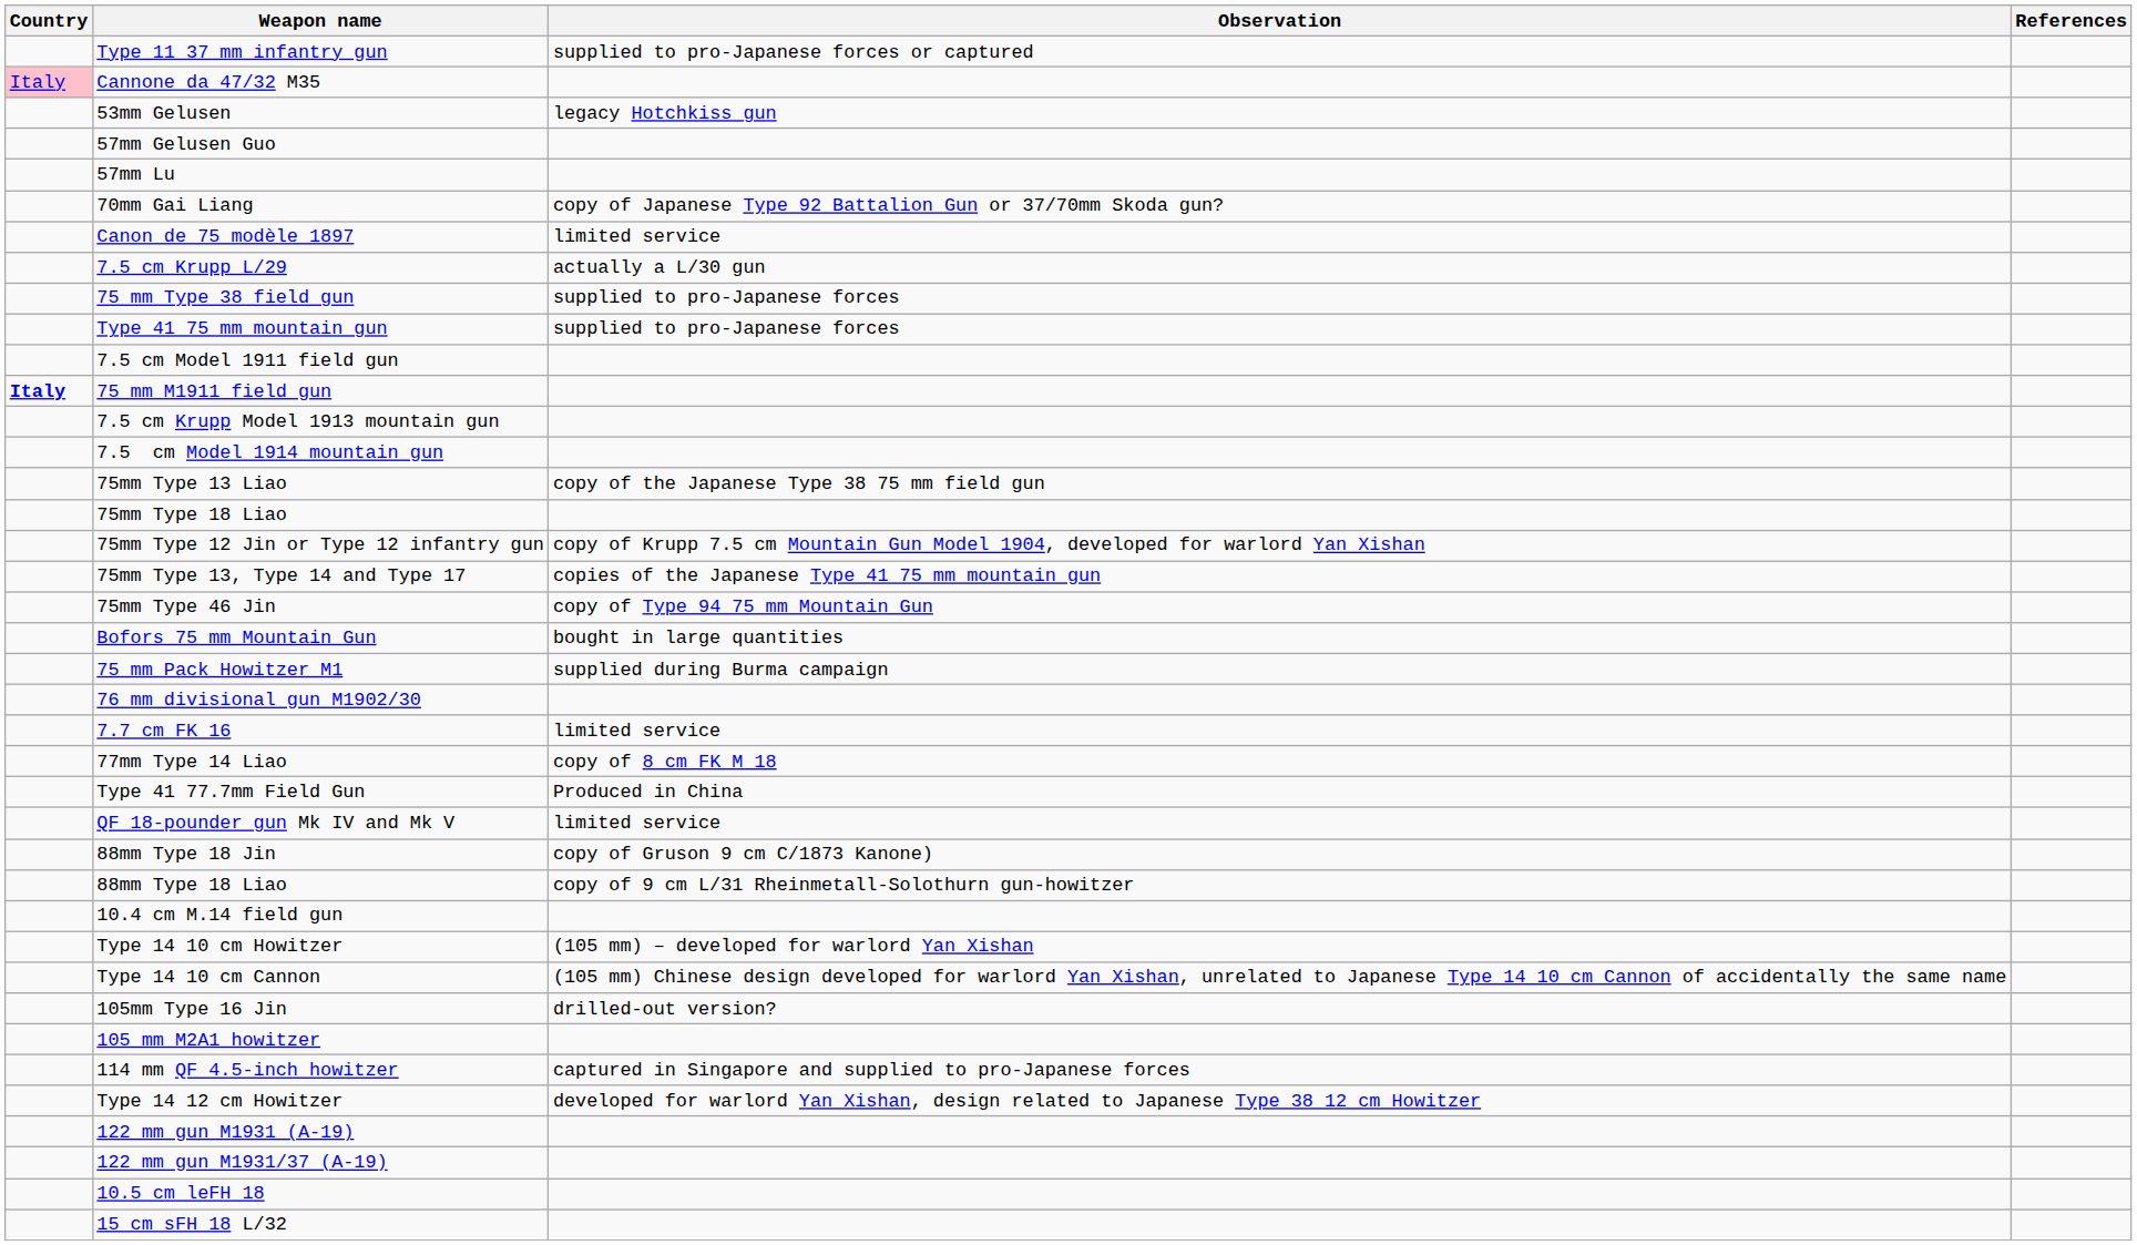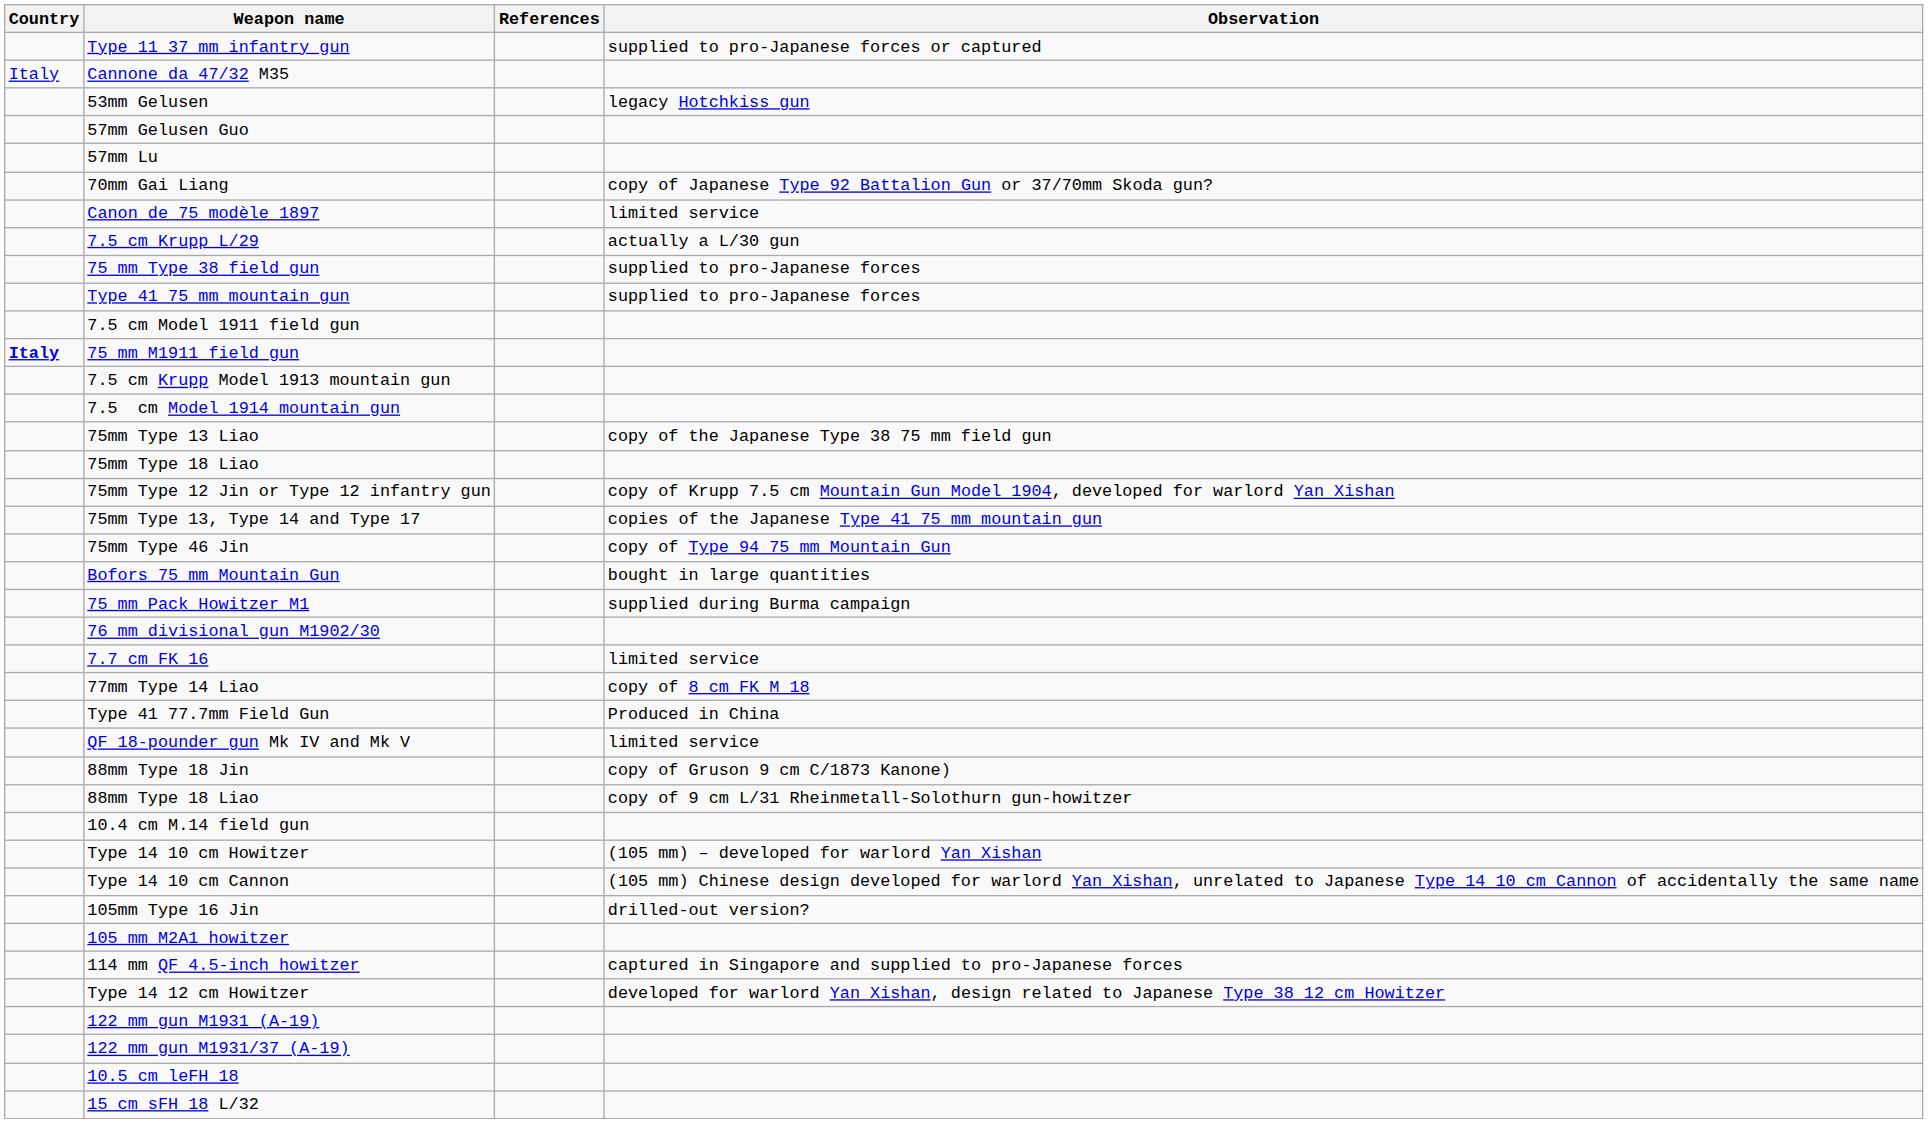 <table class="wikitable sortable" style="font-size:98%;">
 <tr>
 <th>Country</th>
 <th>Weapon name</th>
+<th>References</th>
 <th>Observation</th>
-<th>References</th>
 </tr>
 <tr>
 <td></td>
 <td><a href='#'>Type 11 37&nbsp;mm infantry gun</a></td>
+<td></td>
 <td>supplied to pro-Japanese forces or captured</td>
-<td></td>
 </tr>
 <tr>
-<td style="background: pink;"> <a href='#'>Italy</a></td>
+<td> <a href='#'>Italy</a></td>
 <td><a href='#'>Cannone da 47/32</a> M35</td>
 <td></td>
 <td></td>
 </tr>
 <tr>
 <td></td>
 <td>53mm Gelusen</td>
+<td></td>
 <td>legacy <a href='#'>Hotchkiss gun</a></td>
-<td></td>
 </tr>
 <tr>
 <td></td>
 <td>57mm Gelusen Guo</td>
 <td></td>
 <td></td>
 </tr>
 <tr>
 <td></td>
 <td>57mm Lu</td>
 <td></td>
 <td></td>
 </tr>
 <tr>
 <td></td>
 <td>70mm Gai Liang</td>
+<td></td>
 <td>copy of Japanese <a href='#'>Type 92 Battalion Gun</a> or 37/70mm Skoda gun?</td>
-<td></td>
 </tr>
 <tr>
 <td></td>
 <td><a href='#'>Canon de 75 modèle 1897</a></td>
+<td></td>
 <td>limited service</td>
-<td></td>
 </tr>
 <tr>
 <td></td>
 <td><a href='#'>7.5 cm Krupp L/29</a></td>
+<td></td>
 <td>actually a L/30 gun</td>
-<td></td>
 </tr>
 <tr>
 <td></td>
 <td><a href='#'>75 mm Type 38 field gun</a></td>
+<td></td>
 <td>supplied to pro-Japanese forces</td>
-<td></td>
 </tr>
 <tr>
 <td></td>
 <td><a href='#'>Type 41 75&nbsp;mm mountain gun</a></td>
+<td></td>
 <td>supplied to pro-Japanese forces</td>
-<td></td>
 </tr>
 <tr>
 <td></td>
 <td>7.5 cm Model 1911 field gun</td>
 <td></td>
 <td></td>
 </tr>
 <tr>
 <td><strong> <a href='#'>Italy</a></strong></td>
 <td><a href='#'>75 mm M1911 field gun</a></td>
 <td></td>
 <td></td>
 </tr>
 <tr>
 <td></td>
 <td>7.5 cm <a href='#'>Krupp</a> Model 1913 mountain gun</td>
 <td></td>
 <td></td>
 </tr>
 <tr>
 <td></td>
 <td>7.5  cm <a href='#'>Model 1914 mountain gun</a></td>
 <td></td>
 <td></td>
 </tr>
 <tr>
 <td></td>
 <td>75mm Type 13 Liao</td>
+<td></td>
 <td>copy of the Japanese Type 38 75 mm field gun</td>
-<td></td>
 </tr>
 <tr>
 <td></td>
 <td>75mm Type 18 Liao</td>
 <td></td>
 <td></td>
 </tr>
 <tr>
 <td></td>
 <td>75mm Type 12 Jin or Type 12 infantry gun</td>
+<td></td>
 <td>copy of Krupp 7.5 cm <a href='#'>Mountain Gun Model 1904</a>, developed for warlord <a href='#'>Yan Xishan</a></td>
-<td></td>
 </tr>
 <tr>
 <td></td>
 <td>75mm Type 13, Type 14 and Type 17</td>
+<td></td>
 <td>copies of the Japanese <a href='#'>Type 41 75&nbsp;mm mountain gun</a></td>
-<td></td>
 </tr>
 <tr>
 <td></td>
 <td>75mm Type 46 Jin</td>
+<td></td>
 <td>copy of <a href='#'>Type 94 75&nbsp;mm Mountain Gun</a></td>
-<td></td>
 </tr>
 <tr>
 <td></td>
 <td><a href='#'>Bofors 75&nbsp;mm Mountain Gun</a></td>
+<td></td>
 <td>bought in large quantities</td>
-<td></td>
 </tr>
 <tr>
 <td></td>
 <td><a href='#'>75 mm Pack Howitzer M1</a></td>
+<td></td>
 <td>supplied during Burma campaign</td>
-<td></td>
 </tr>
 <tr>
 <td></td>
 <td><a href='#'>76 mm divisional gun M1902/30</a></td>
 <td></td>
 <td></td>
 </tr>
 <tr>
 <td></td>
 <td><a href='#'>7.7 cm FK 16</a></td>
+<td></td>
 <td>limited service</td>
-<td></td>
 </tr>
 <tr>
 <td></td>
 <td>77mm Type 14 Liao</td>
+<td></td>
 <td>copy of <a href='#'>8 cm FK M 18</a></td>
-<td></td>
 </tr>
 <tr>
 <td></td>
 <td>Type 41 77.7mm Field Gun</td>
+<td></td>
 <td>Produced in China</td>
-<td></td>
 </tr>
 <tr>
 <td></td>
 <td><a href='#'>QF 18-pounder gun</a> Mk IV and Mk V</td>
+<td></td>
 <td>limited service</td>
-<td></td>
 </tr>
 <tr>
 <td></td>
 <td>88mm Type 18 Jin</td>
+<td></td>
 <td>copy of Gruson 9 cm C/1873 Kanone)</td>
-<td></td>
 </tr>
 <tr>
 <td></td>
 <td>88mm Type 18 Liao</td>
+<td></td>
 <td>copy of 9 cm L/31 Rheinmetall-Solothurn gun-howitzer</td>
-<td></td>
 </tr>
 <tr>
 <td></td>
 <td>10.4 cm M.14 field gun</td>
 <td></td>
 <td></td>
 </tr>
 <tr>
 <td></td>
 <td>Type 14 10 cm Howitzer</td>
+<td></td>
 <td>(105 mm) – developed for warlord <a href='#'>Yan Xishan</a></td>
-<td></td>
 </tr>
 <tr>
 <td></td>
 <td>Type 14 10 cm Cannon</td>
+<td></td>
 <td>(105 mm) Chinese design developed for warlord <a href='#'>Yan Xishan</a>, unrelated to Japanese <a href='#'>Type 14 10&nbsp;cm Cannon</a> of accidentally the same name</td>
-<td></td>
 </tr>
 <tr>
 <td></td>
 <td>105mm Type 16 Jin</td>
+<td></td>
 <td>drilled-out version?</td>
-<td></td>
 </tr>
 <tr>
 <td></td>
 <td><a href='#'>105 mm M2A1 howitzer</a></td>
 <td></td>
 <td></td>
 </tr>
 <tr>
 <td></td>
 <td>114 mm <a href='#'>QF 4.5-inch howitzer</a></td>
+<td></td>
 <td>captured in Singapore and supplied to pro-Japanese forces</td>
-<td></td>
 </tr>
 <tr>
 <td></td>
 <td>Type 14 12 cm Howitzer</td>
+<td></td>
 <td>developed for warlord <a href='#'>Yan Xishan</a>, design related to Japanese <a href='#'>Type 38 12&nbsp;cm Howitzer</a></td>
-<td></td>
 </tr>
 <tr>
 <td></td>
 <td><a href='#'>122 mm gun M1931 (A-19)</a></td>
 <td></td>
 <td></td>
 </tr>
 <tr>
 <td></td>
 <td><a href='#'>122 mm gun M1931/37 (A-19)</a></td>
 <td></td>
 <td></td>
 </tr>
 <tr>
 <td></td>
 <td><a href='#'>10.5 cm leFH 18</a></td>
 <td></td>
 <td></td>
 </tr>
 <tr>
 <td></td>
 <td><a href='#'>15 cm sFH 18</a> L/32</td>
 <td></td>
 <td></td>
 </tr>
 </table>
